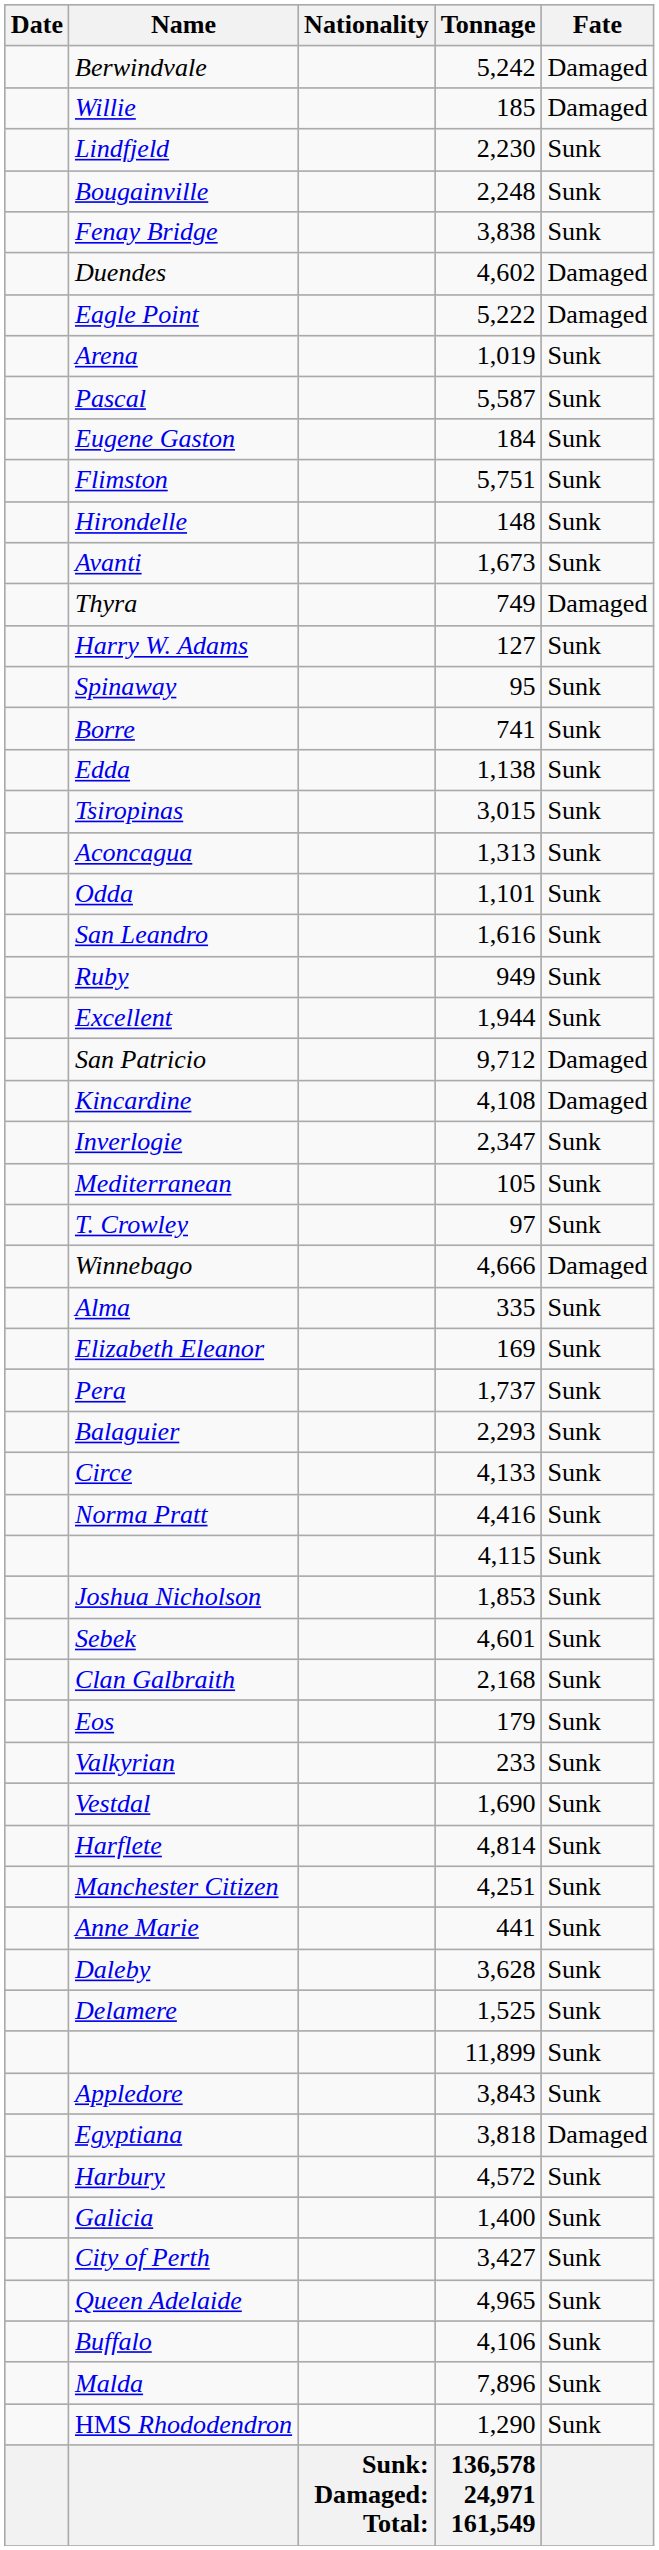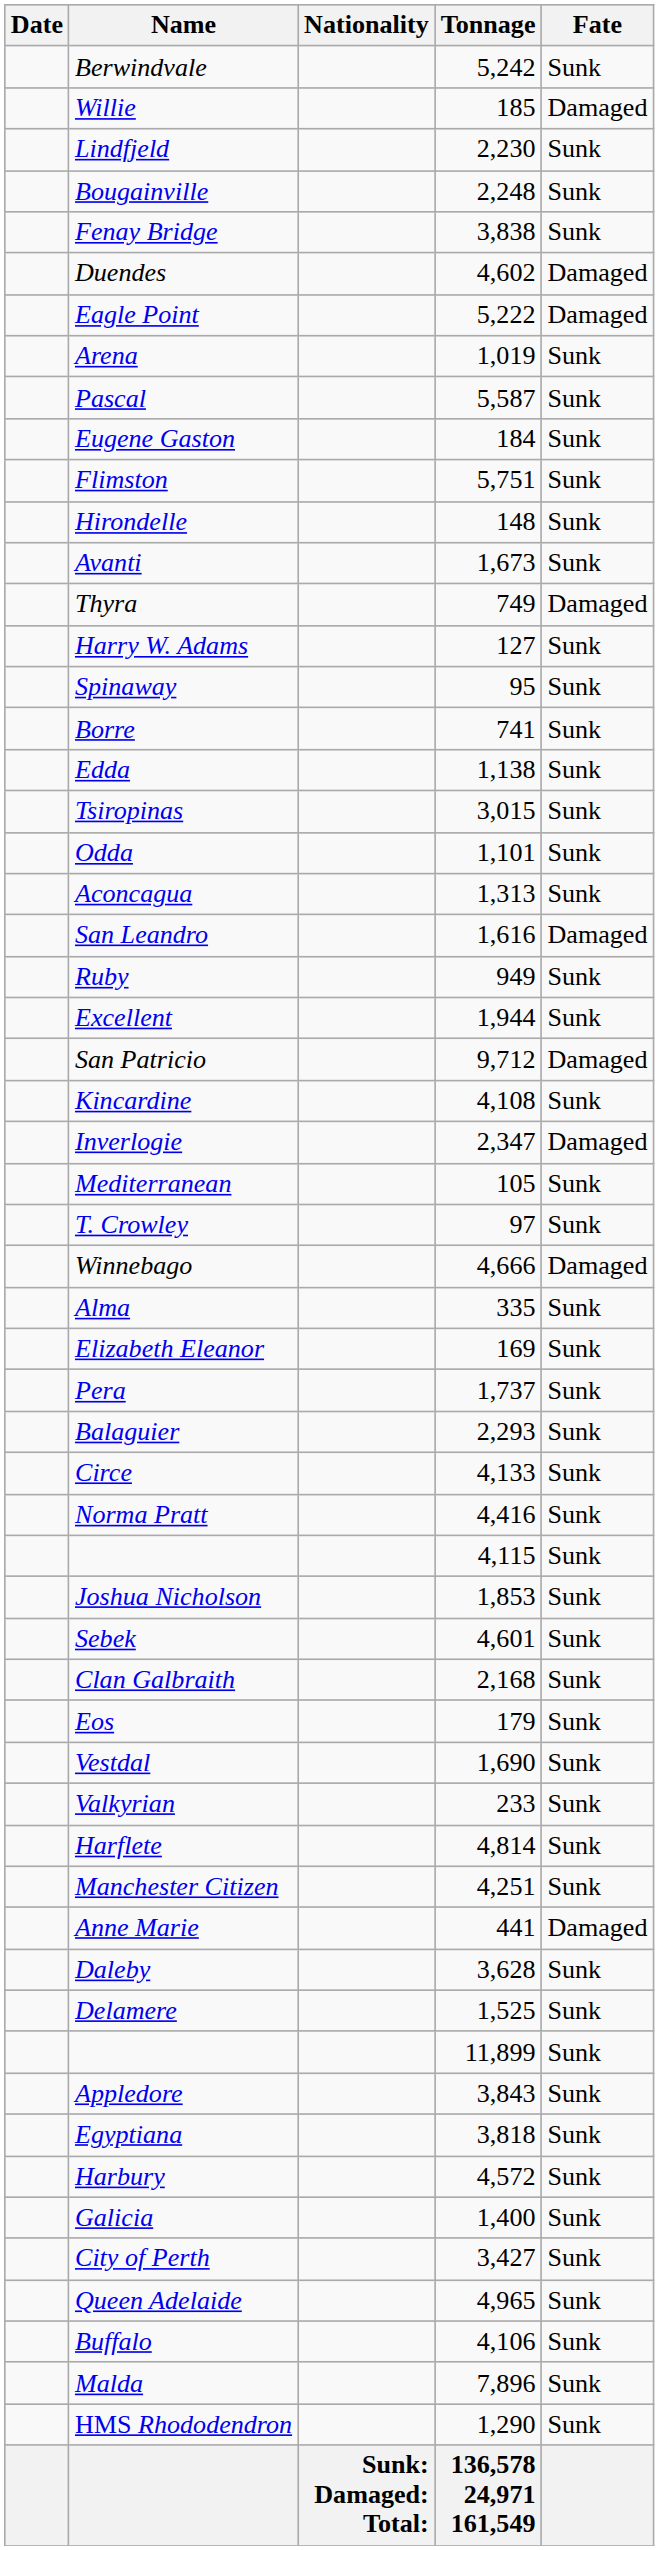 <table class="wikitable sortable" style="text-align:right;">
 <tr>
 <th>Date</th>
 <th>Name</th>
 <th>Nationality</th>
 <th> Tonnage</th>
 <th>Fate</th>
 </tr>
 <tr>
 <td align="right"></td>
 <td align="left"><em>Berwindvale</em></td>
 <td align="left"></td>
 <td align="right">5,242</td>
-<td align="left">Damaged</td>
+<td align="left">Sunk</td>
 </tr>
 <tr>
 <td align="right"></td>
 <td align="left"><a href='#'><em>Willie</em></a></td>
 <td align="left"></td>
 <td align="right">185</td>
 <td align="left">Damaged</td>
 </tr>
 <tr>
 <td align="right"></td>
 <td align="left"><a href='#'><em>Lindfjeld</em></a></td>
 <td align="left"></td>
 <td align="right">2,230</td>
 <td align="left">Sunk</td>
 </tr>
 <tr>
 <td align="right"></td>
 <td align="left"><a href='#'><em>Bougainville</em></a></td>
 <td align="left"></td>
 <td align="right">2,248</td>
 <td align="left">Sunk</td>
 </tr>
 <tr>
 <td align="right"></td>
 <td align="left"><a href='#'><em>Fenay Bridge</em></a></td>
 <td align="left"></td>
 <td align="right">3,838</td>
 <td align="left">Sunk</td>
 </tr>
 <tr>
 <td align="right"></td>
 <td align="left"><em>Duendes</em></td>
 <td align="left"></td>
 <td align="right">4,602</td>
 <td align="left">Damaged</td>
 </tr>
 <tr>
 <td align="right"></td>
 <td align="left"><a href='#'><em>Eagle Point</em></a></td>
 <td align="left"></td>
 <td align="right">5,222</td>
 <td align="left">Damaged</td>
 </tr>
 <tr>
 <td align="right"></td>
 <td align="left"><a href='#'><em>Arena</em></a></td>
 <td align="left"></td>
 <td align="right">1,019</td>
 <td align="left">Sunk</td>
 </tr>
 <tr>
 <td align="right"></td>
 <td align="left"><a href='#'><em>Pascal</em></a></td>
 <td align="left"></td>
 <td align="right">5,587</td>
 <td align="left">Sunk</td>
 </tr>
 <tr>
 <td align="right"></td>
 <td align="left"><a href='#'><em>Eugene Gaston</em></a></td>
 <td align="left"></td>
 <td align="right">184</td>
 <td align="left">Sunk</td>
 </tr>
 <tr>
 <td align="right"></td>
 <td align="left"><a href='#'><em>Flimston</em></a></td>
 <td align="left"></td>
 <td align="right">5,751</td>
 <td align="left">Sunk</td>
 </tr>
 <tr>
 <td align="right"></td>
 <td align="left"><a href='#'><em>Hirondelle</em></a></td>
 <td align="left"></td>
 <td align="right">148</td>
 <td align="left">Sunk</td>
 </tr>
 <tr>
 <td align="right"></td>
 <td align="left"><a href='#'><em>Avanti</em></a></td>
 <td align="left"></td>
 <td align="right">1,673</td>
 <td align="left">Sunk</td>
 </tr>
 <tr>
 <td align="right"></td>
 <td align="left"><em>Thyra</em></td>
 <td align="left"></td>
 <td align="right">749</td>
 <td align="left">Damaged</td>
 </tr>
 <tr>
 <td align="right"></td>
 <td align="left"><a href='#'><em>Harry W. Adams</em></a></td>
 <td align="left"></td>
 <td align="right">127</td>
 <td align="left">Sunk</td>
 </tr>
 <tr>
 <td align="right"></td>
 <td align="left"><a href='#'><em>Spinaway</em></a></td>
 <td align="left"></td>
 <td align="right">95</td>
 <td align="left">Sunk</td>
 </tr>
 <tr>
 <td align="right"></td>
 <td align="left"><a href='#'><em>Borre</em></a></td>
 <td align="left"></td>
 <td align="right">741</td>
 <td align="left">Sunk</td>
 </tr>
 <tr>
 <td align="right"></td>
 <td align="left"><a href='#'><em>Edda</em></a></td>
 <td align="left"></td>
 <td align="right">1,138</td>
 <td align="left">Sunk</td>
 </tr>
 <tr>
 <td align="right"></td>
 <td align="left"><a href='#'><em>Tsiropinas</em></a></td>
 <td align="left"></td>
 <td align="right">3,015</td>
 <td align="left">Sunk</td>
 </tr>
 <tr>
 <td align="right"></td>
+<td align="left"><a href='#'><em>Odda</em></a></td>
+<td align="left"></td>
+<td align="right">1,101</td>
+<td align="left">Sunk</td>
+</tr>
+<tr>
+<td align="right"></td>
 <td align="left"><a href='#'><em>Aconcagua</em></a></td>
 <td align="left"></td>
 <td align="right">1,313</td>
 <td align="left">Sunk</td>
 </tr>
 <tr>
 <td align="right"></td>
-<td align="left"><a href='#'><em>Odda</em></a></td>
-<td align="left"></td>
-<td align="right">1,101</td>
-<td align="left">Sunk</td>
-</tr>
-<tr>
-<td align="right"></td>
 <td align="left"><a href='#'><em>San Leandro</em></a></td>
 <td align="left"></td>
 <td align="right">1,616</td>
-<td align="left">Sunk</td>
+<td align="left">Damaged</td>
 </tr>
 <tr>
 <td align="right"></td>
 <td align="left"><a href='#'><em>Ruby</em></a></td>
 <td align="left"></td>
 <td align="right">949</td>
 <td align="left">Sunk</td>
 </tr>
 <tr>
 <td align="right"></td>
 <td align="left"><a href='#'><em>Excellent</em></a></td>
 <td align="left"></td>
 <td align="right">1,944</td>
 <td align="left">Sunk</td>
 </tr>
 <tr>
 <td align="right"></td>
 <td align="left"><em>San Patricio</em></td>
 <td align="left"></td>
 <td align="right">9,712</td>
 <td align="left">Damaged</td>
 </tr>
 <tr>
 <td align="right"></td>
 <td align="left"><a href='#'><em>Kincardine</em></a></td>
 <td align="left"></td>
 <td align="right">4,108</td>
-<td align="left">Damaged</td>
+<td align="left">Sunk</td>
 </tr>
 <tr>
 <td align="right"></td>
 <td align="left"><a href='#'><em>Inverlogie</em></a></td>
 <td align="left"></td>
 <td align="right">2,347</td>
-<td align="left">Sunk</td>
+<td align="left">Damaged</td>
 </tr>
 <tr>
 <td align="right"></td>
 <td align="left"><a href='#'><em>Mediterranean</em></a></td>
 <td align="left"></td>
 <td align="right">105</td>
 <td align="left">Sunk</td>
 </tr>
 <tr>
 <td align="right"></td>
 <td align="left"><a href='#'><em>T. Crowley</em></a></td>
 <td align="left"></td>
 <td align="right">97</td>
 <td align="left">Sunk</td>
 </tr>
 <tr>
 <td align="right"></td>
 <td align="left"><em>Winnebago</em></td>
 <td align="left"></td>
 <td align="right">4,666</td>
 <td align="left">Damaged</td>
 </tr>
 <tr>
 <td align="right"></td>
 <td align="left"><a href='#'><em>Alma</em></a></td>
 <td align="left"></td>
 <td align="right">335</td>
 <td align="left">Sunk</td>
 </tr>
 <tr>
 <td align="right"></td>
 <td align="left"><a href='#'><em>Elizabeth Eleanor</em></a></td>
 <td align="left"></td>
 <td align="right">169</td>
 <td align="left">Sunk</td>
 </tr>
 <tr>
 <td align="right"></td>
 <td align="left"><a href='#'><em>Pera</em></a></td>
 <td align="left"></td>
 <td align="right">1,737</td>
 <td align="left">Sunk</td>
 </tr>
 <tr>
 <td align="right"></td>
 <td align="left"><a href='#'><em>Balaguier</em></a></td>
 <td align="left"></td>
 <td align="right">2,293</td>
 <td align="left">Sunk</td>
 </tr>
 <tr>
 <td align="right"></td>
 <td align="left"><a href='#'><em>Circe</em></a></td>
 <td align="left"></td>
 <td align="right">4,133</td>
 <td align="left">Sunk</td>
 </tr>
 <tr>
 <td align="right"></td>
 <td align="left"><a href='#'><em>Norma Pratt</em></a></td>
 <td align="left"></td>
 <td align="right">4,416</td>
 <td align="left">Sunk</td>
 </tr>
 <tr>
 <td align="right"></td>
 <td align="left"></td>
 <td align="left"></td>
 <td align="right">4,115</td>
 <td align="left">Sunk</td>
 </tr>
 <tr>
 <td align="right"></td>
 <td align="left"><a href='#'><em>Joshua Nicholson</em></a></td>
 <td align="left"></td>
 <td align="right">1,853</td>
 <td align="left">Sunk</td>
 </tr>
 <tr>
 <td align="right"></td>
 <td align="left"><a href='#'><em>Sebek</em></a></td>
 <td align="left"></td>
 <td align="right">4,601</td>
 <td align="left">Sunk</td>
 </tr>
 <tr>
 <td align="right"></td>
 <td align="left"><em><a href='#'>Clan Galbraith</a></em></td>
 <td align="left"></td>
 <td align="right">2,168</td>
 <td align="left">Sunk</td>
 </tr>
 <tr>
 <td align="right"></td>
 <td align="left"><a href='#'><em>Eos</em></a></td>
 <td align="left"></td>
 <td align="right">179</td>
 <td align="left">Sunk</td>
 </tr>
 <tr>
 <td align="right"></td>
-<td align="left"><a href='#'><em>Valkyrian</em></a></td>
+<td align="left"><a href='#'><em>Vestdal</em></a></td>
 <td align="left"></td>
-<td align="right">233</td>
+<td align="right">1,690</td>
 <td align="left">Sunk</td>
 </tr>
 <tr>
 <td align="right"></td>
-<td align="left"><a href='#'><em>Vestdal</em></a></td>
+<td align="left"><a href='#'><em>Valkyrian</em></a></td>
 <td align="left"></td>
-<td align="right">1,690</td>
+<td align="right">233</td>
 <td align="left">Sunk</td>
 </tr>
 <tr>
 <td align="right"></td>
 <td align="left"><a href='#'><em>Harflete</em></a></td>
 <td align="left"></td>
 <td align="right">4,814</td>
 <td align="left">Sunk</td>
 </tr>
 <tr>
 <td align="right"></td>
 <td align="left"><a href='#'><em>Manchester Citizen</em></a></td>
 <td align="left"></td>
 <td align="right">4,251</td>
 <td align="left">Sunk</td>
 </tr>
 <tr>
 <td align="right"></td>
 <td align="left"><a href='#'><em>Anne Marie</em></a></td>
 <td align="left"></td>
 <td align="right">441</td>
-<td align="left">Sunk</td>
+<td align="left">Damaged</td>
 </tr>
 <tr>
 <td align="right"></td>
 <td align="left"><a href='#'><em>Daleby</em></a></td>
 <td align="left"></td>
 <td align="right">3,628</td>
 <td align="left">Sunk</td>
 </tr>
 <tr>
 <td align="right"></td>
 <td align="left"><a href='#'><em>Delamere</em></a></td>
 <td align="left"></td>
 <td align="right">1,525</td>
 <td align="left">Sunk</td>
 </tr>
 <tr>
 <td align="right"></td>
 <td align="left"></td>
 <td align="left"></td>
 <td align="right">11,899</td>
 <td align="left">Sunk</td>
 </tr>
 <tr>
 <td align="right"></td>
 <td align="left"><a href='#'><em>Appledore</em></a></td>
 <td align="left"></td>
 <td align="right">3,843</td>
 <td align="left">Sunk</td>
 </tr>
 <tr>
 <td align="right"></td>
 <td align="left"><a href='#'><em>Egyptiana</em></a></td>
 <td align="left"></td>
 <td align="right">3,818</td>
-<td align="left">Damaged</td>
+<td align="left">Sunk</td>
 </tr>
 <tr>
 <td align="right"></td>
 <td align="left"><a href='#'><em>Harbury</em></a></td>
 <td align="left"></td>
 <td align="right">4,572</td>
 <td align="left">Sunk</td>
 </tr>
 <tr>
 <td align="right"></td>
 <td align="left"><a href='#'><em>Galicia</em></a></td>
 <td align="left"></td>
 <td align="right">1,400</td>
 <td align="left">Sunk</td>
 </tr>
 <tr>
 <td align="right"></td>
 <td align="left"><a href='#'><em>City of Perth</em></a></td>
 <td align="left"></td>
 <td align="right">3,427</td>
 <td align="left">Sunk</td>
 </tr>
 <tr>
 <td align="right"></td>
 <td align="left"><a href='#'><em>Queen Adelaide</em></a></td>
 <td align="left"></td>
 <td align="right">4,965</td>
 <td align="left">Sunk</td>
 </tr>
 <tr>
 <td align="right"></td>
 <td align="left"><a href='#'><em>Buffalo</em></a></td>
 <td align="left"></td>
 <td align="right">4,106</td>
 <td align="left">Sunk</td>
 </tr>
 <tr>
 <td align="right"></td>
 <td align="left"><a href='#'><em>Malda</em></a></td>
 <td align="left"></td>
 <td align="right">7,896</td>
 <td align="left">Sunk</td>
 </tr>
 <tr>
 <td align="right"></td>
 <td align="left"><a href='#'>HMS <em>Rhododendron</em></a></td>
 <td align="left"></td>
 <td align="right">1,290</td>
 <td align="left">Sunk</td>
 </tr>
 <tr class="sortbottom" style="background: #f2f2f2">
 <td></td>
 <td></td>
 <td align="right"><strong>Sunk:<br>Damaged:<br>Total:</strong></td>
 <td align="right"><strong>136,578</strong><br><strong>24,971</strong><br><strong>161,549</strong></td>
 <td></td>
 </tr>
 </table>
